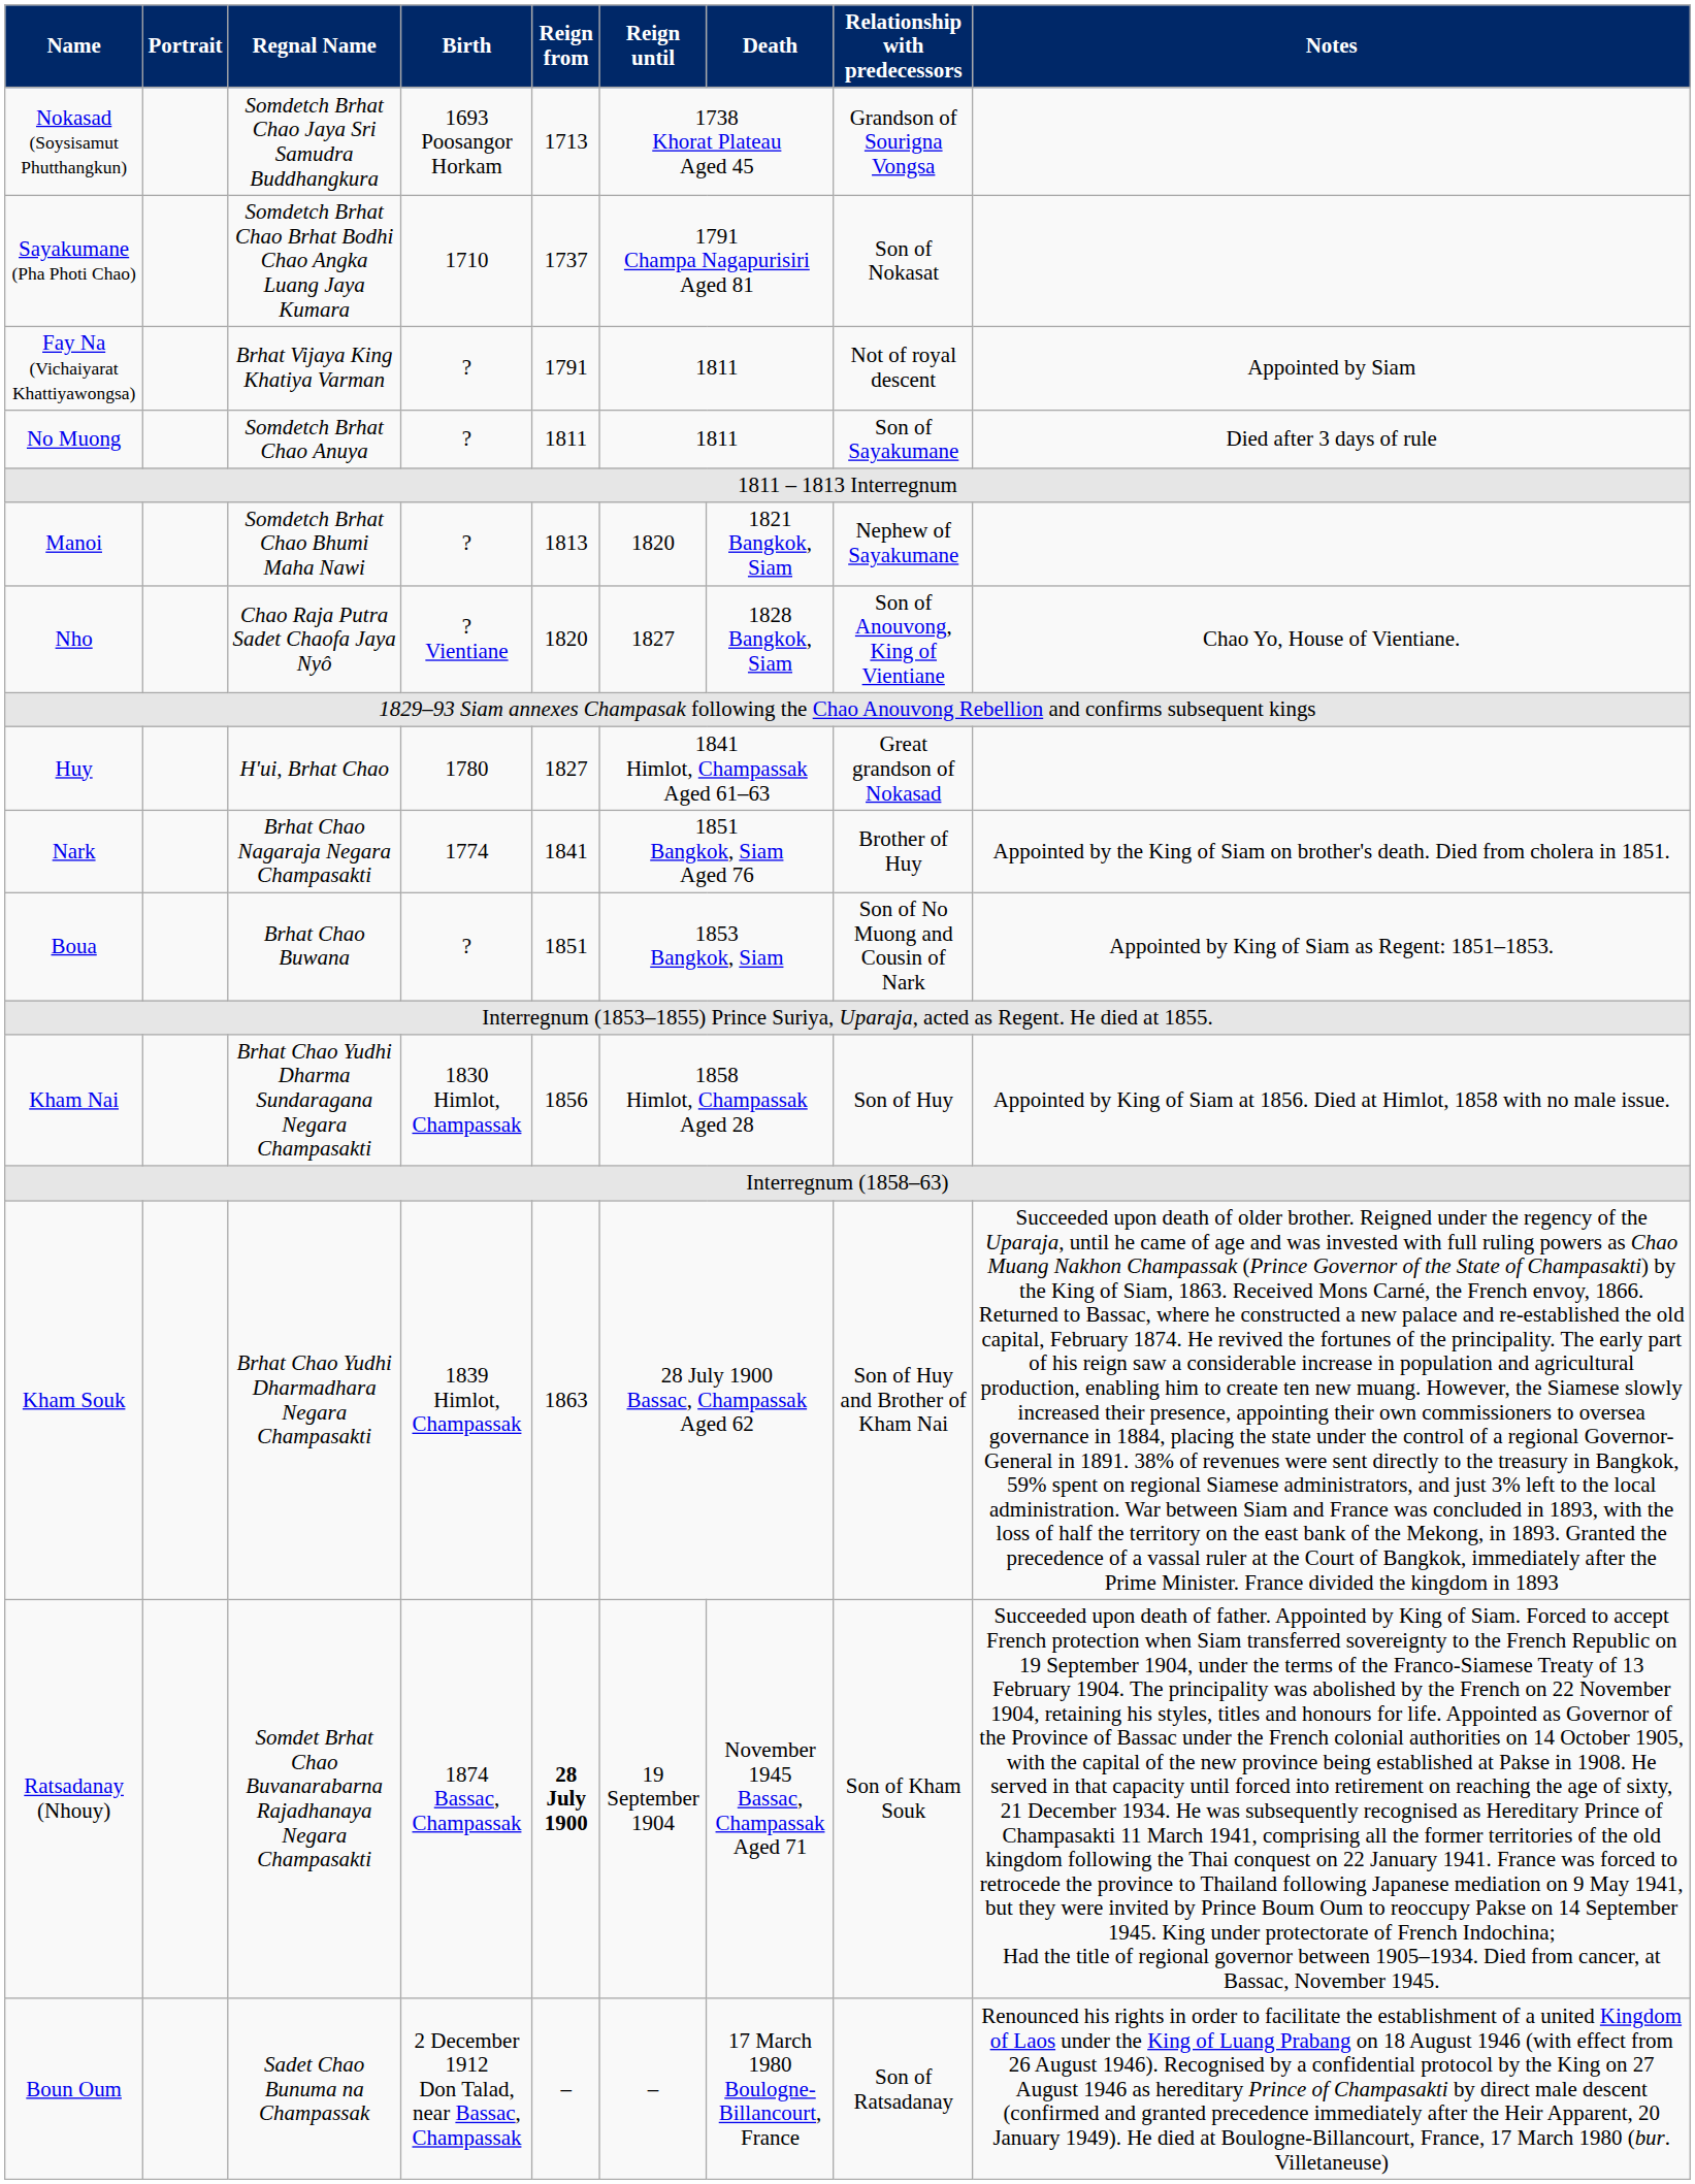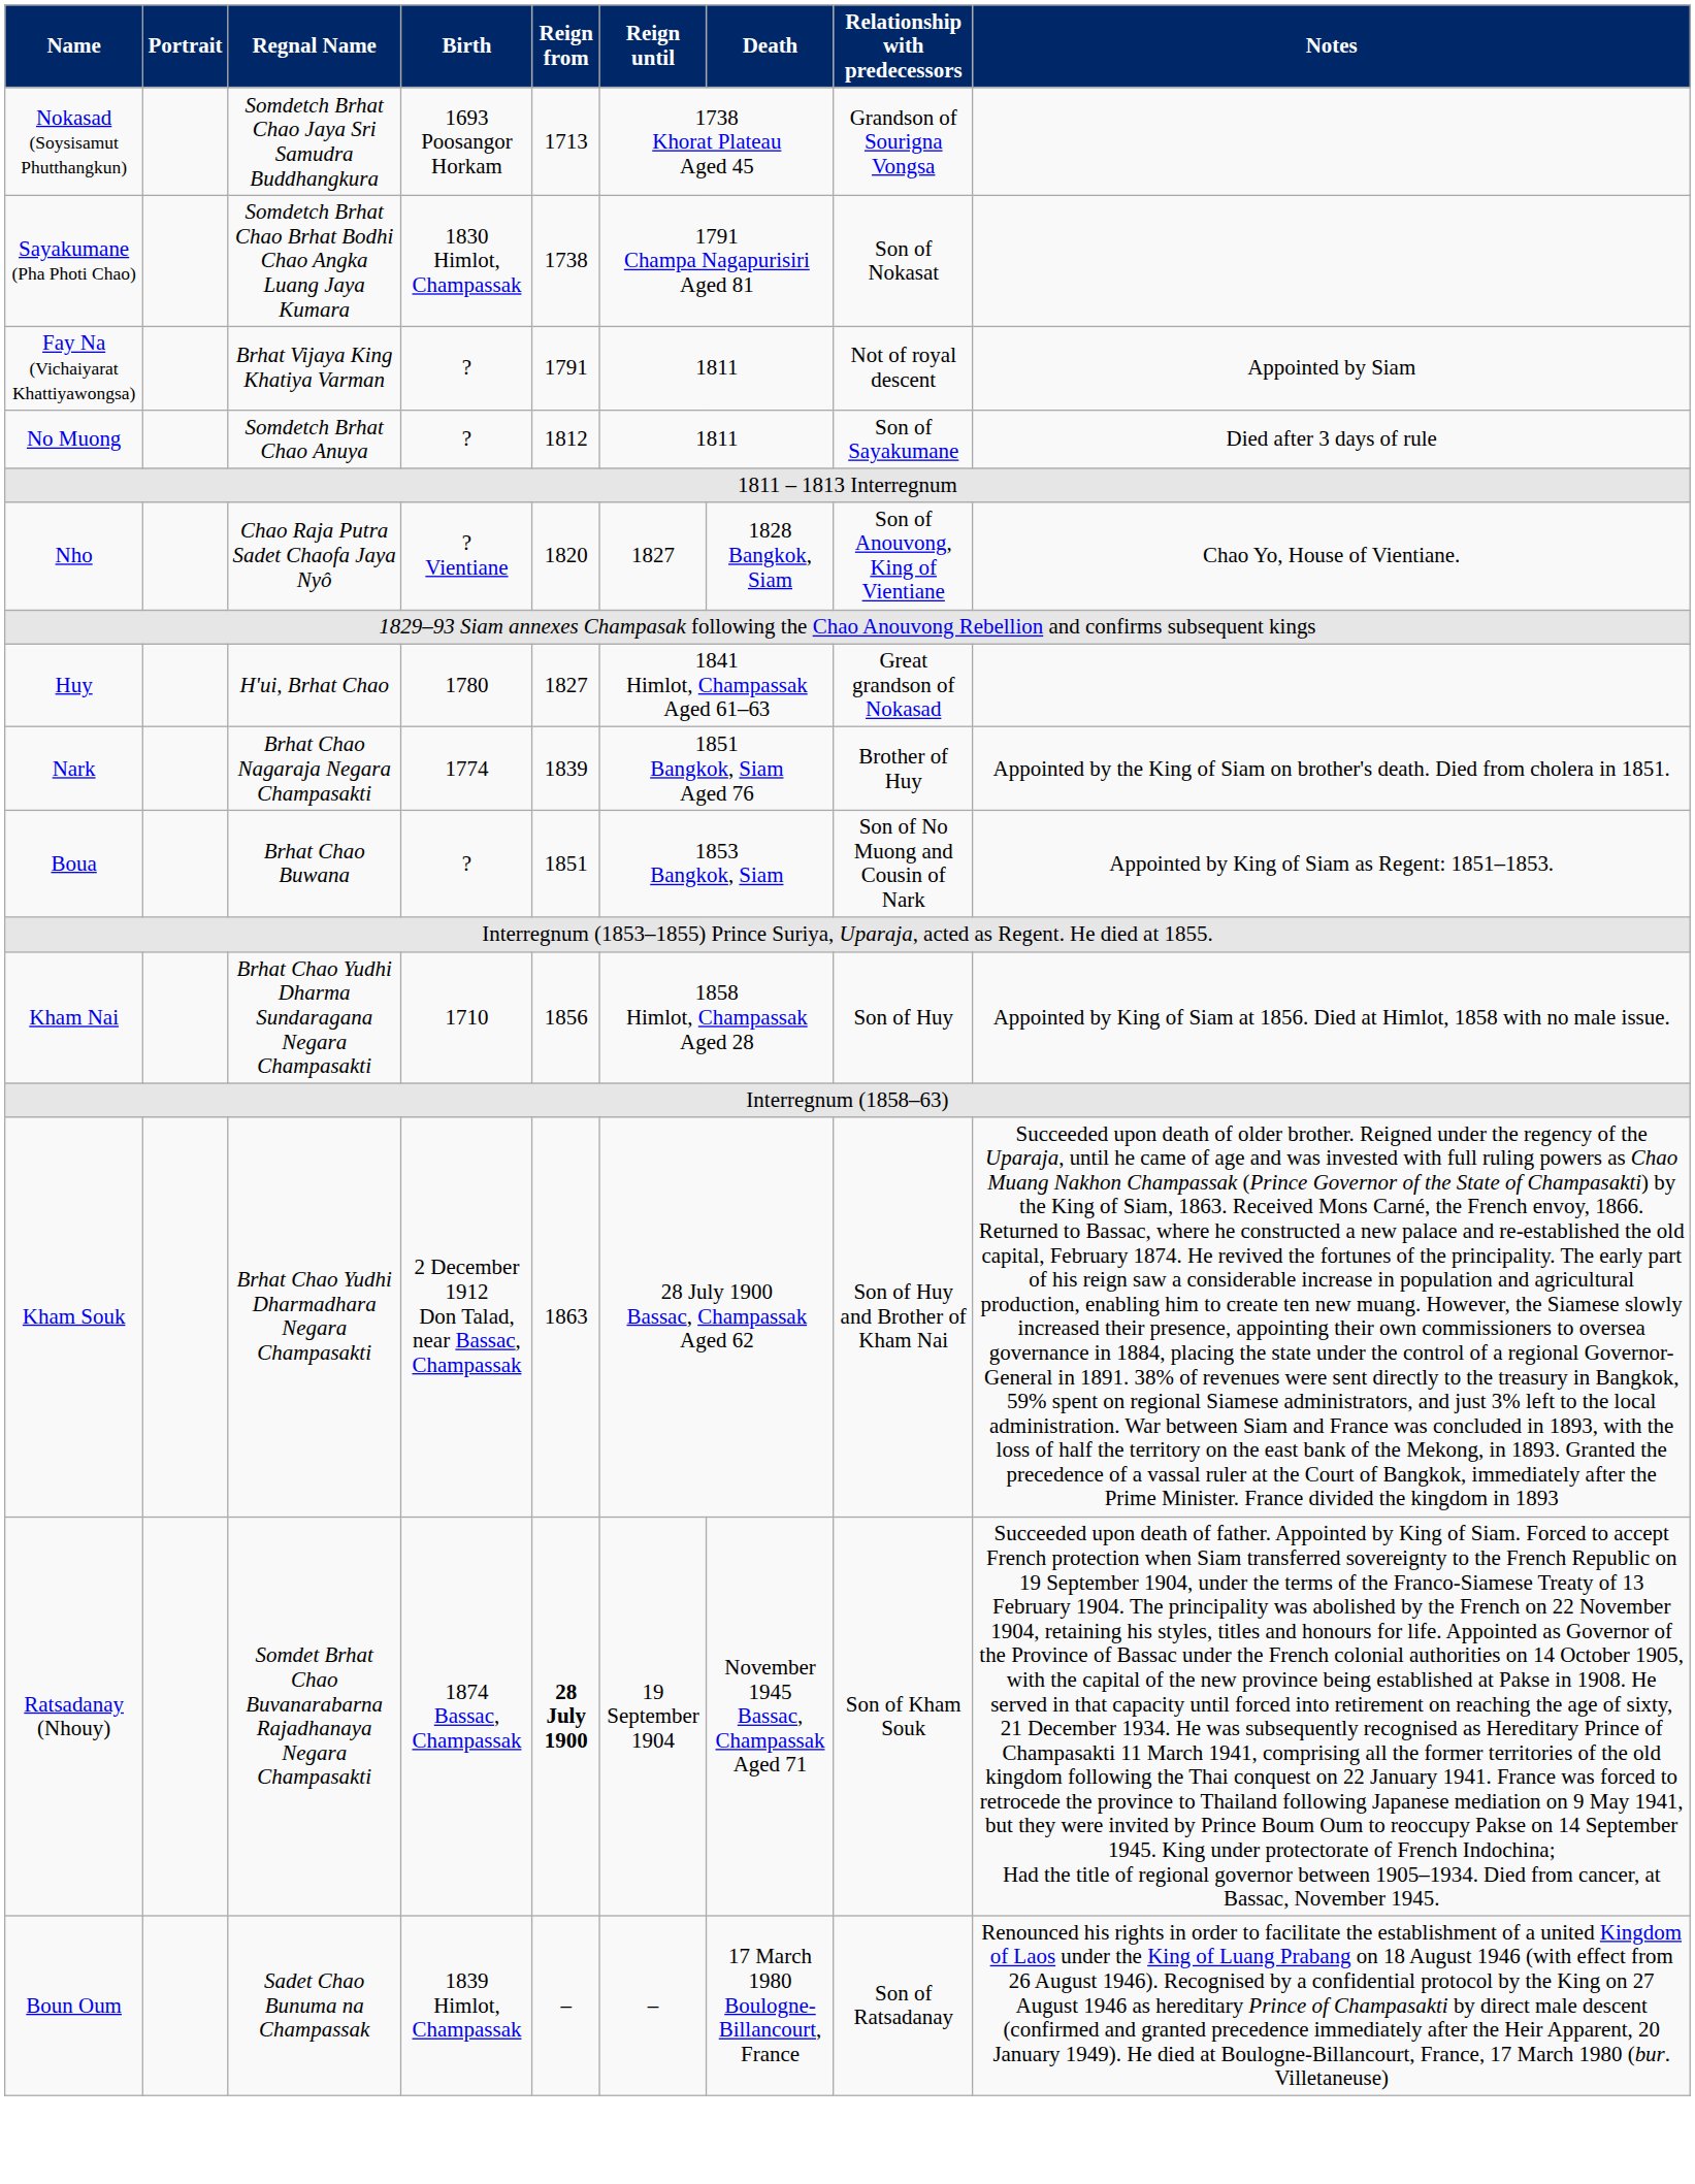 <table class="wikitable" style="text-align: center;">
 <tr>
 <th style="background-color:#002868; color:white;">Name</th>
 <th style="background-color:#002868; color:white;">Portrait</th>
 <th style="background-color:#002868; color:white;">Regnal Name</th>
 <th style="background-color:#002868; color:white;">Birth</th>
 <th style="background-color:#002868; color:white;">Reign<br> from</th>
 <th style="background-color:#002868; color:white;">Reign<br> until</th>
 <th style="background-color:#002868; color:white;">Death</th>
 <th style="background-color:#002868; color:white;">Relationship <br>with predecessors</th>
 <th style="background-color:#002868; color:white;">Notes</th>
 </tr>
 <tr>
 <td align="center"><a href='#'>Nokasad</a> <br><small>(Soysisamut Phutthangkun)</small></td>
 <td></td>
 <td><em>Somdetch Brhat</em> <em>Chao</em> <em>Jaya Sri Samudra Buddhangkura</em></td>
 <td align="center">1693<br>Poosangor Horkam</td>
 <td align="center">1713</td>
 <td colspan="2" align="center">1738<br><a href='#'>Khorat Plateau</a><br>Aged 45</td>
 <td align="center">Grandson of <a href='#'>Sourigna Vongsa</a></td>
 <td></td>
 </tr>
 <tr>
 <td align="center"><a href='#'>Sayakumane</a><br><small>(Pha Photi Chao)</small></td>
 <td></td>
 <td><em>Somdetch Brhat</em> <em>Chao</em> <em>Brhat</em> <em>Bodhi</em> <em>Chao Angka Luang Jaya Kumara</em></td>
-<td>1710</td>
-<td align="center">1737</td>
+<td>1830<br>Himlot, <a href='#'>Champassak</a></td>
+<td align="center">1738</td>
 <td colspan="2" align="center">1791<br><a href='#'>Champa Nagapurisiri</a><br>Aged 81</td>
 <td align="center">Son of Nokasat</td>
 <td></td>
 </tr>
 <tr>
 <td align="center"><a href='#'>Fay Na</a><br><small>(Vichaiyarat Khattiyawongsa)</small></td>
 <td></td>
 <td><em>Brhat Vijaya King Khatiya Varman</em></td>
 <td>?</td>
 <td align="center">1791</td>
 <td colspan="2" align="center">1811</td>
 <td align="center">Not of royal descent</td>
 <td align="center">Appointed by Siam</td>
 </tr>
 <tr>
 <td align="center"><a href='#'>No Muong</a></td>
 <td></td>
 <td><em>Somdetch Brhat</em> <em>Chao</em> <em>Anuya</em></td>
 <td>?</td>
-<td align="center">1811</td>
+<td align="center">1812</td>
 <td colspan="2" align="center">1811</td>
 <td align="center">Son of <a href='#'>Sayakumane</a></td>
 <td>Died after 3 days of rule</td>
 </tr>
 <tr>
 <td colspan="9" style="background-color:#E6E6E6" align="center">1811 – 1813 Interregnum</td>
-</tr>
-<tr>
-<td align="center"><a href='#'>Manoi</a></td>
-<td></td>
-<td><em>Somdetch Brhat</em> <em>Chao</em> <em>Bhumi Maha Nawi</em></td>
-<td>?</td>
-<td align="center">1813</td>
-<td align="center">1820</td>
-<td>1821<br><a href='#'>Bangkok</a>, <a href='#'>Siam</a></td>
-<td align="center">Nephew of <a href='#'>Sayakumane</a></td>
-<td></td>
 </tr>
 <tr>
 <td align="center"><a href='#'>Nho</a></td>
 <td></td>
 <td><em>Chao Raja Putra Sadet Chaofa Jaya Nyô</em></td>
 <td>?<br><a href='#'>Vientiane</a></td>
 <td align="center">1820</td>
 <td align="center">1827</td>
 <td>1828<br><a href='#'>Bangkok</a>, <a href='#'>Siam</a></td>
 <td align="center">Son of <a href='#'>Anouvong</a>, <a href='#'>King of Vientiane</a></td>
 <td align="center">Chao Yo, House of Vientiane.</td>
 </tr>
 <tr>
 <td colspan="9" style="background-color:#E6E6E6" align="center"><em>1829–93 Siam annexes Champasak</em> following the <a href='#'>Chao Anouvong Rebellion</a> and confirms subsequent kings</td>
 </tr>
 <tr>
 <td align="center"><a href='#'>Huy</a></td>
 <td></td>
 <td><em>H'ui, Brhat Chao</em></td>
 <td align="center">1780</td>
 <td align="center">1827</td>
 <td align="center" colspan="2">1841<br>Himlot, <a href='#'>Champassak</a><br>Aged 61–63</td>
 <td align="center">Great grandson of <a href='#'>Nokasad</a></td>
 <td></td>
 </tr>
 <tr>
 <td align="center"><a href='#'>Nark</a></td>
 <td></td>
 <td><em>Brhat</em> <em>Chao Nagaraja Negara Champasakti</em></td>
 <td>1774</td>
-<td align="center">1841</td>
+<td align="center">1839</td>
 <td colspan="2" align="center">1851<br><a href='#'>Bangkok</a>, <a href='#'>Siam</a><br>Aged 76</td>
 <td align="center">Brother of Huy</td>
 <td>Appointed by the King of Siam on brother's death. Died from cholera in 1851.</td>
 </tr>
 <tr>
 <td align="center"><a href='#'>Boua</a></td>
 <td></td>
 <td><em>Brhat</em> <em>Chao</em> <em>Buwana</em></td>
 <td>?</td>
 <td align="center">1851</td>
 <td colspan="2">1853<br><a href='#'>Bangkok</a>, <a href='#'>Siam</a></td>
 <td align="center">Son of No Muong and Cousin of Nark</td>
 <td align="center">Appointed by King of Siam as Regent: 1851–1853.</td>
 </tr>
 <tr>
 <td colspan="9" style="background-color:#E6E6E6" align="center">Interregnum (1853–1855) Prince Suriya, <em>Uparaja</em>, acted as Regent. He died at 1855.</td>
 </tr>
 <tr>
 <td align="center"><a href='#'>Kham Nai</a></td>
 <td></td>
 <td><em>Brhat</em> <em>Chao Yudhi Dharma Sundaragana Negara Champasakti</em></td>
-<td>1830<br>Himlot, <a href='#'>Champassak</a></td>
+<td>1710</td>
 <td align="center">1856</td>
 <td colspan="2" align="center">1858<br>Himlot, <a href='#'>Champassak</a><br>Aged 28</td>
 <td align="center">Son of Huy</td>
 <td>Appointed by King of Siam at 1856. Died at Himlot, 1858 with no male issue.</td>
 </tr>
 <tr>
 <td colspan="9" style="background-color:#E6E6E6" align="center">Interregnum (1858–63)</td>
 </tr>
 <tr>
 <td align="center"><a href='#'>Kham Souk</a></td>
 <td></td>
 <td><em>Brhat Chao Yudhi Dharmadhara Negara Champasakti</em></td>
-<td>1839<br>Himlot, <a href='#'>Champassak</a></td>
+<td align="center">2 December 1912<br>Don Talad, near <a href='#'>Bassac</a>, <a href='#'>Champassak</a></td>
 <td align="center">1863</td>
 <td colspan="2" align="center">28 July 1900<br><a href='#'>Bassac</a>, <a href='#'>Champassak</a><br>Aged 62</td>
 <td align="center">Son of Huy and Brother of Kham Nai</td>
 <td align="center">Succeeded upon death of older brother. Reigned under the regency of the <em>Uparaja</em>, until he came of age and was invested with full ruling powers as <em>Chao Muang</em> <em>Nakhon Champassak</em> (<em>Prince Governor of the State of Champasakti</em>) by the King of Siam, 1863. Received Mons Carné, the French envoy, 1866. Returned to Bassac, where he constructed a new palace and re-established the old capital, February 1874. He revived the fortunes of the principality. The early part of his reign saw a considerable increase in population and agricultural production, enabling him to create ten new muang. However, the Siamese slowly increased their presence, appointing their own commissioners to oversea governance in 1884, placing the state under the control of a regional Governor-General in 1891. 38% of revenues were sent directly to the treasury in Bangkok, 59% spent on regional Siamese administrators, and just 3% left to the local administration. War between Siam and France was concluded in 1893, with the loss of half the territory on the east bank of the Mekong, in 1893. Granted the precedence of a vassal ruler at the Court of Bangkok, immediately after the Prime Minister. France divided the kingdom in 1893</td>
 </tr>
 <tr>
 <td align="center"><a href='#'>Ratsadanay</a> <br>(Nhouy)</td>
 <td></td>
 <td><em>Somdet Brhat</em> <em>Chao</em> <em>Buvanarabarna Rajadhanaya Negara Champasakti</em></td>
 <td align="center">1874<br><a href='#'>Bassac</a>, <a href='#'>Champassak</a></td>
 <td align="center"><strong>28 July 1900</strong></td>
 <td align="center">19 September 1904</td>
 <td align="center">November 1945<br><a href='#'>Bassac</a>, <a href='#'>Champassak</a><br>Aged 71</td>
 <td align="center">Son of Kham Souk</td>
 <td align="center">Succeeded upon death of father. Appointed by King of Siam. Forced to accept French protection when Siam transferred sovereignty to the French Republic on 19 September 1904, under the terms of the Franco-Siamese Treaty of 13 February 1904. The principality was abolished by the French on 22 November 1904, retaining his styles, titles and honours for life. Appointed as Governor of the Province of Bassac under the French colonial authorities on 14 October 1905, with the capital of the new province being established at Pakse in 1908. He served in that capacity until forced into retirement on reaching the age of sixty, 21 December 1934. He was subsequently recognised as Hereditary Prince of Champasakti 11 March 1941, comprising all the former territories of the old kingdom following the Thai conquest on 22 January 1941. France was forced to retrocede the province to Thailand following Japanese mediation on 9 May 1941, but they were invited by Prince Boum Oum to reoccupy Pakse on 14 September 1945. King under protectorate of French Indochina; <br>Had the title of regional governor between 1905–1934. Died from cancer, at Bassac, November 1945.</td>
 </tr>
 <tr>
 <td align="center"><a href='#'>Boun Oum</a></td>
 <td></td>
 <td><em>Sadet Chao Bunuma na Champassak</em></td>
-<td align="center">2 December 1912<br>Don Talad, near <a href='#'>Bassac</a>, <a href='#'>Champassak</a></td>
+<td>1839<br>Himlot, <a href='#'>Champassak</a></td>
 <td align="center">–</td>
 <td>–</td>
 <td align="center">17 March 1980<br><a href='#'>Boulogne-Billancourt</a>, France</td>
 <td align="center">Son of Ratsadanay</td>
 <td align="center">Renounced his rights in order to facilitate the establishment of a united <a href='#'>Kingdom of Laos</a> under the <a href='#'>King of Luang Prabang</a> on 18 August 1946 (with effect from 26 August 1946). Recognised by a confidential protocol by the King on 27 August 1946 as hereditary <em>Prince of Champasakti</em> by direct male descent (confirmed and granted precedence immediately after the Heir Apparent, 20 January 1949). He died at Boulogne-Billancourt, France, 17 March 1980 (<em>bur</em>. Villetaneuse)</td>
 </tr>
 </table>
